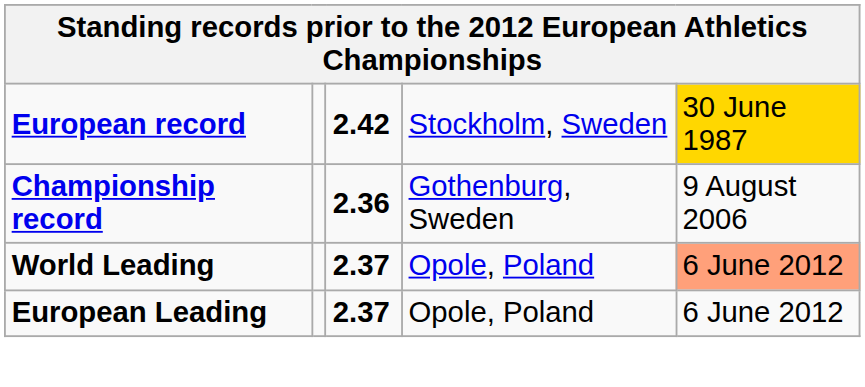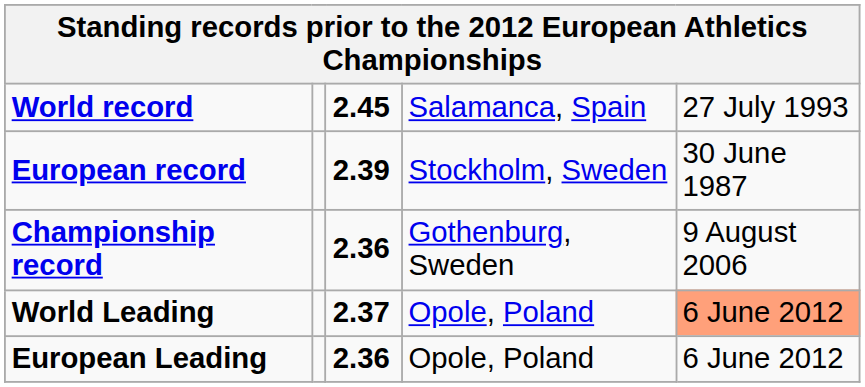 <table class="wikitable" width=75%>
 <tr>
 <th colspan="5">Standing records prior to the 2012 European Athletics Championships</th>
 </tr>
 <tr>
+<td><strong><a href='#'>World record</a></strong></td>
+<td></td>
+<td><strong>2.45</strong></td>
+<td><a href='#'>Salamanca</a>, <a href='#'>Spain</a></td>
+<td>27 July 1993</td>
+</tr>
+<tr>
 <td><strong><a href='#'>European record</a></strong></td>
 <td></td>
-<td><strong>2.42</strong></td>
+<td><strong>2.39</strong></td>
 <td><a href='#'>Stockholm</a>, <a href='#'>Sweden</a></td>
-<td style="background: gold;">30 June 1987</td>
+<td>30 June 1987</td>
 </tr>
 <tr>
 <td><strong><a href='#'>Championship record</a></strong></td>
 <td></td>
 <td><strong>2.36</strong></td>
 <td><a href='#'>Gothenburg</a>, Sweden</td>
 <td>9 August 2006</td>
 </tr>
 <tr>
 <td><strong>World Leading</strong></td>
 <td></td>
 <td><strong>2.37</strong></td>
 <td><a href='#'>Opole</a>, <a href='#'>Poland</a></td>
 <td style="background: lightsalmon;">6 June 2012</td>
 </tr>
 <tr>
 <td><strong>European Leading</strong></td>
 <td></td>
-<td><strong>2.37</strong></td>
+<td><strong>2.36</strong></td>
 <td>Opole, Poland</td>
 <td>6 June 2012</td>
 </tr>
 </table>
